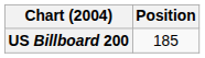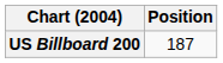 <table class="wikitable plainrowheaders" style="text-align:center">
 <tr>
 <th scope="col">Chart (2004)</th>
 <th scope="col">Position</th>
 </tr>
 <tr>
 <th scope="row">US <em>Billboard</em> 200</th>
-<td>185</td>
+<td>187</td>
 </tr>
 </table>
